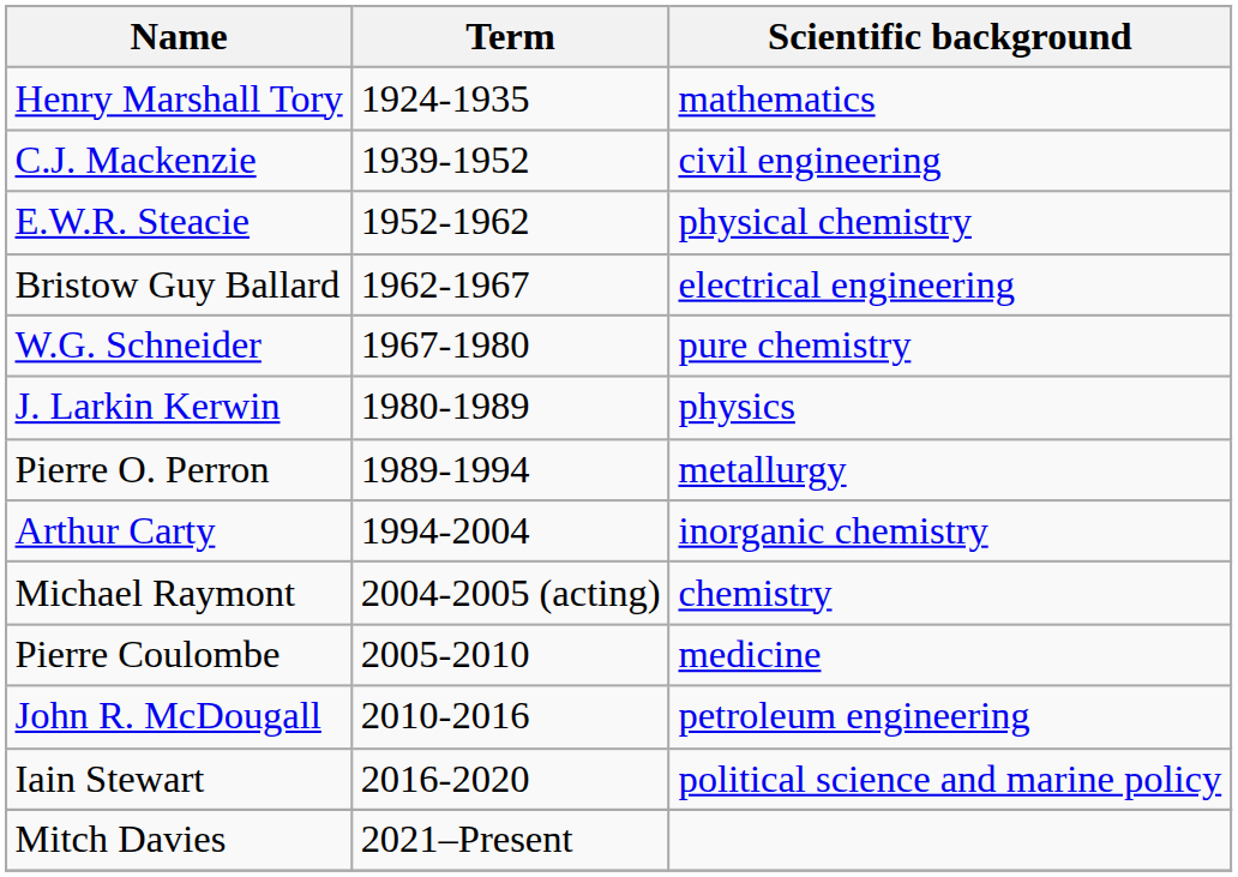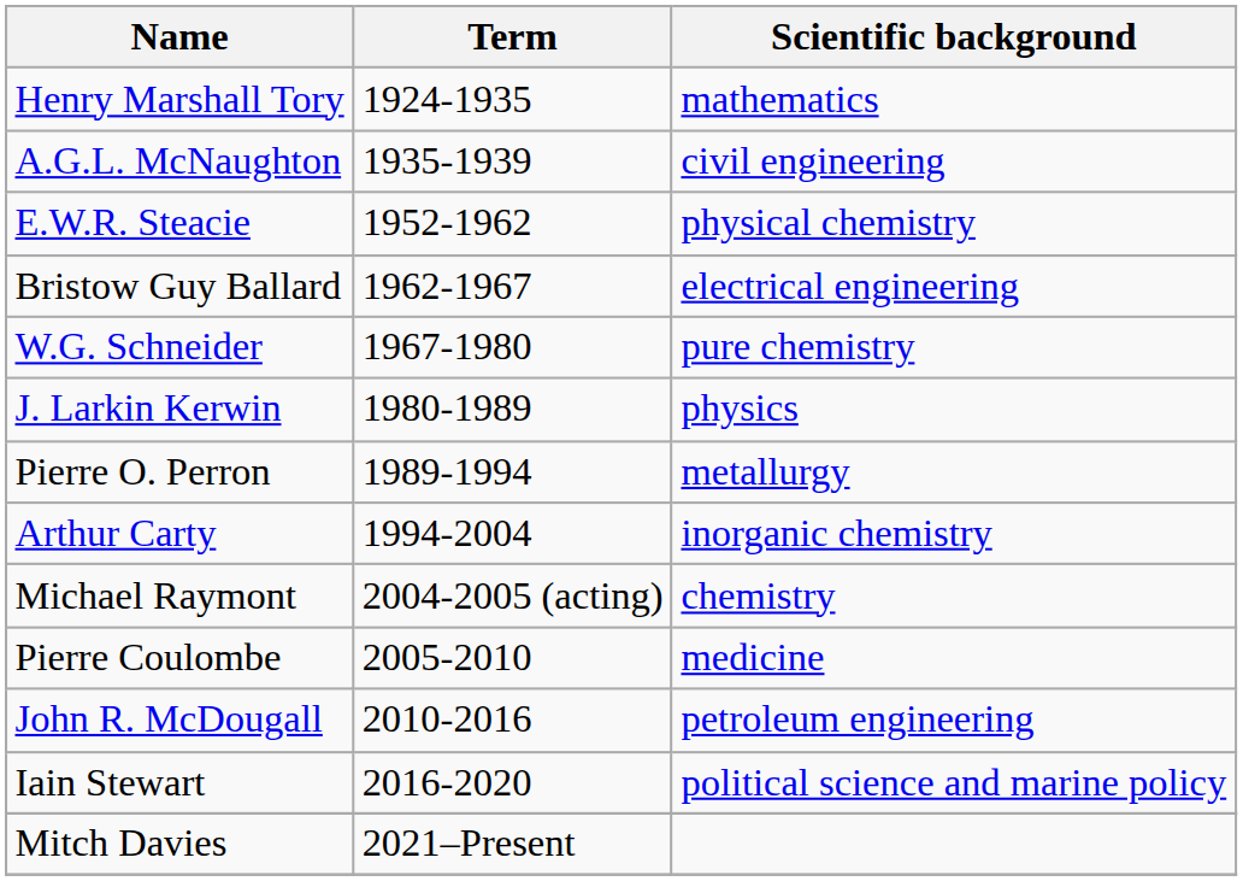 <table class="wikitable sortable">
 <tr>
 <th>Name</th>
 <th>Term</th>
 <th>Scientific background</th>
 </tr>
 <tr>
 <td><a href='#'>Henry Marshall Tory</a></td>
 <td>1924-1935</td>
 <td><a href='#'>mathematics</a></td>
 </tr>
 <tr>
-<td><a href='#'>C.J. Mackenzie</a></td>
-<td>1939-1952</td>
+<td><a href='#'>A.G.L. McNaughton</a></td>
+<td>1935-1939</td>
 <td><a href='#'>civil engineering</a></td>
 </tr>
 <tr>
 <td><a href='#'>E.W.R. Steacie</a></td>
 <td>1952-1962</td>
 <td><a href='#'>physical chemistry</a></td>
 </tr>
 <tr>
 <td>Bristow Guy Ballard</td>
 <td>1962-1967</td>
 <td><a href='#'>electrical engineering</a></td>
 </tr>
 <tr>
 <td><a href='#'>W.G. Schneider</a></td>
 <td>1967-1980</td>
 <td><a href='#'>pure chemistry</a></td>
 </tr>
 <tr>
 <td><a href='#'>J. Larkin Kerwin</a></td>
 <td>1980-1989</td>
 <td><a href='#'>physics</a></td>
 </tr>
 <tr>
 <td>Pierre O. Perron</td>
 <td>1989-1994</td>
 <td><a href='#'>metallurgy</a></td>
 </tr>
 <tr>
 <td><a href='#'>Arthur Carty</a></td>
 <td>1994-2004</td>
 <td><a href='#'>inorganic chemistry</a></td>
 </tr>
 <tr>
 <td>Michael Raymont</td>
 <td>2004-2005 (acting)</td>
 <td><a href='#'>chemistry</a></td>
 </tr>
 <tr>
 <td>Pierre Coulombe</td>
 <td>2005-2010</td>
 <td><a href='#'>medicine</a></td>
 </tr>
 <tr>
 <td><a href='#'>John R. McDougall</a></td>
 <td>2010-2016</td>
 <td><a href='#'>petroleum engineering</a></td>
 </tr>
 <tr>
 <td>Iain Stewart</td>
 <td>2016-2020</td>
 <td><a href='#'>political science and marine policy</a></td>
 </tr>
 <tr>
 </tr>
 <tr>
 <td>Mitch Davies</td>
 <td>2021–Present</td>
 <td></td>
 </tr>
 <tr>
 </tr>
 </table>
